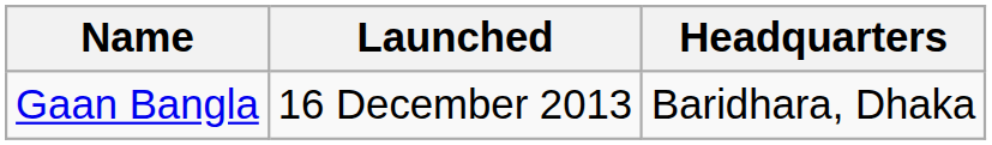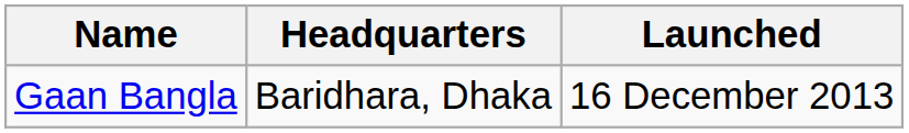 <table class="sortable plainrowheaders wikitable">
 <tr>
 <th>Name</th>
+<th>Headquarters</th>
 <th>Launched</th>
-<th>Headquarters</th>
 </tr>
 <tr>
 <td><a href='#'>Gaan Bangla</a></td>
+<td>Baridhara, Dhaka</td>
 <td>16 December 2013</td>
-<td>Baridhara, Dhaka</td>
 </tr>
 </table>
